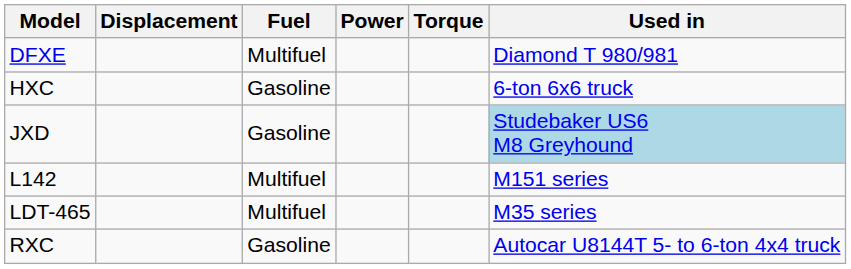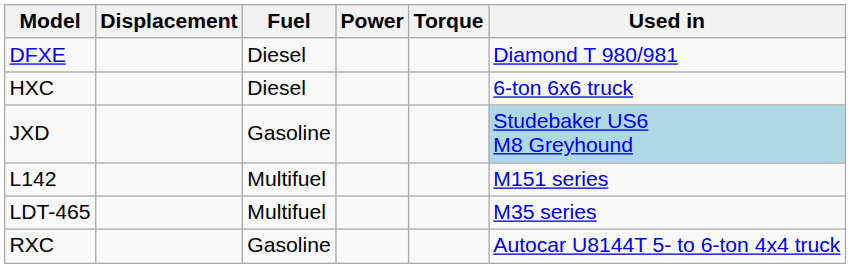 <table class="wikitable">
 <tr>
 <th>Model</th>
 <th>Displacement</th>
 <th>Fuel</th>
 <th>Power</th>
 <th>Torque</th>
 <th>Used in</th>
 </tr>
 <tr>
 <td><a href='#'>DFXE</a></td>
 <td></td>
-<td>Multifuel</td>
+<td>Diesel</td>
 <td></td>
 <td></td>
 <td><a href='#'>Diamond T 980/981</a></td>
 </tr>
 <tr>
 <td>HXC</td>
 <td></td>
-<td>Gasoline</td>
+<td>Diesel</td>
 <td></td>
 <td></td>
 <td><a href='#'>6-ton 6x6 truck</a></td>
 </tr>
 <tr>
 <td>JXD</td>
 <td></td>
 <td>Gasoline</td>
 <td></td>
 <td></td>
 <td style="background: lightblue;"><a href='#'>Studebaker US6</a> <br> <a href='#'>M8 Greyhound</a></td>
 </tr>
 <tr>
 <td>L142</td>
 <td></td>
 <td>Multifuel</td>
 <td></td>
 <td></td>
 <td><a href='#'>M151 series</a></td>
 </tr>
 <tr>
 <td>LDT-465</td>
 <td></td>
 <td>Multifuel</td>
 <td></td>
 <td></td>
 <td><a href='#'>M35 series</a></td>
 </tr>
 <tr>
 <td>RXC</td>
 <td></td>
 <td>Gasoline</td>
 <td></td>
 <td></td>
 <td><a href='#'>Autocar U8144T 5- to 6-ton 4x4 truck</a></td>
 </tr>
 </table>
